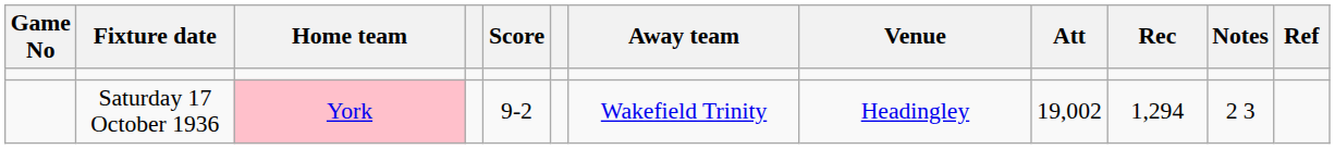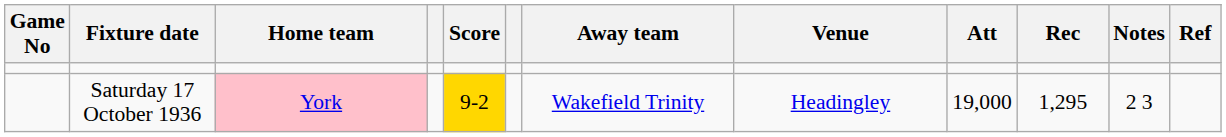 <table class="wikitable" style="text-align:center;">
 <tr>
 <th width=20 abbr="No">Game No</th>
 <th width=100 abbr="Date">Fixture date</th>
 <th width=150 abbr="Home team">Home team</th>
 <th width=5 abbr="space"></th>
 <th width=20 abbr="Score">Score</th>
 <th width=5 abbr="space"></th>
 <th width=150 abbr="Away team">Away team</th>
 <th width=150 abbr="Venue">Venue</th>
 <th width=45 abbr="Att">Att</th>
 <th width=60 abbr="Rec">Rec</th>
 <th width=20 abbr="Notes">Notes</th>
 <th width=30 abbr="Ref">Ref</th>
 </tr>
 <tr>
 <td></td>
 <td></td>
 <td></td>
 <td></td>
 <td></td>
 <td></td>
 <td></td>
 <td></td>
 <td></td>
 <td></td>
 <td></td>
 </tr>
 <tr>
 <td></td>
 <td>Saturday 17 October 1936</td>
 <td style="background: pink;"><a href='#'>York</a></td>
 <td></td>
-<td>9-2</td>
+<td style="background: gold;">9-2</td>
 <td></td>
 <td><a href='#'>Wakefield Trinity</a></td>
 <td><a href='#'>Headingley</a></td>
-<td>19,002</td>
-<td>1,294</td>
+<td>19,000</td>
+<td>1,295</td>
 <td>2 3</td>
 <td></td>
 </tr>
 </table>
